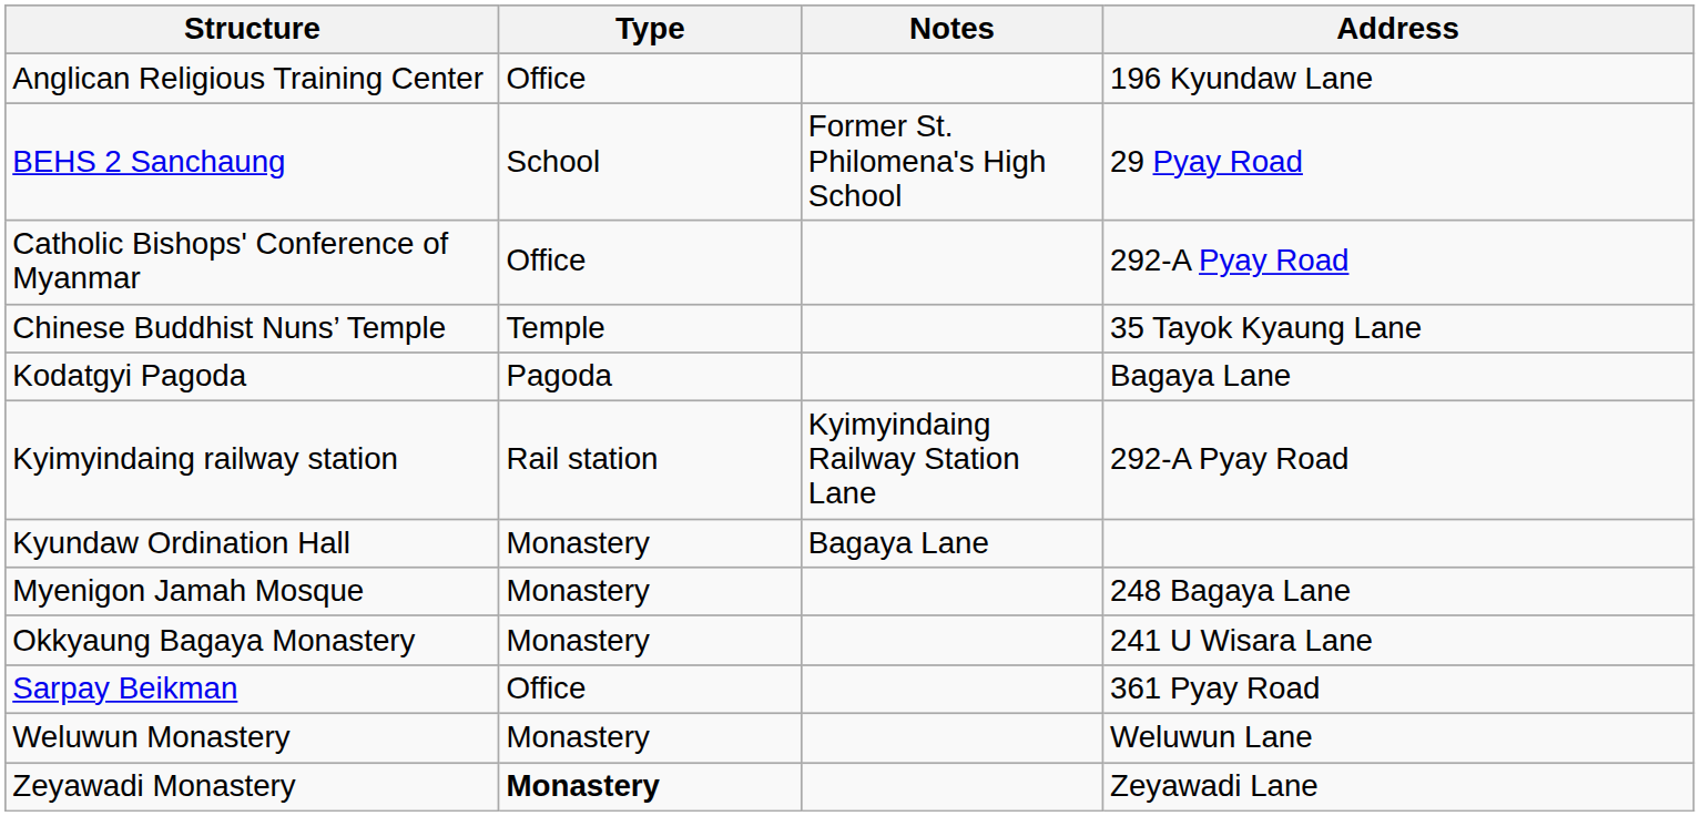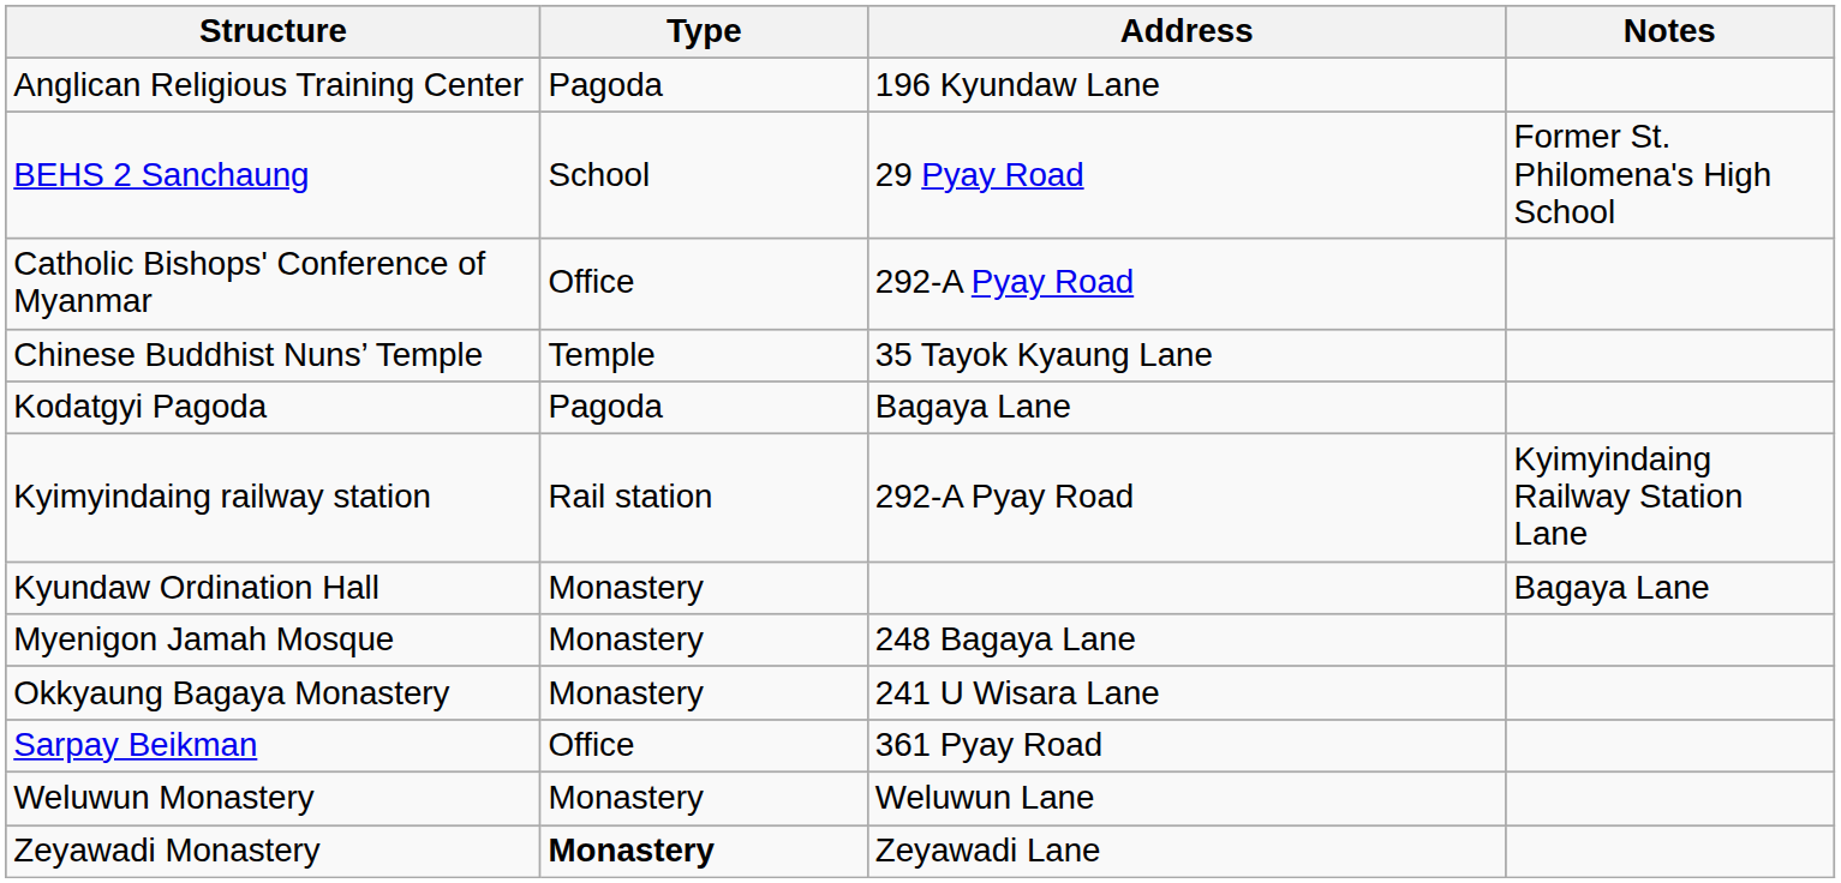 <table class="wikitable" border="1">
 <tr>
 <th width="250">Structure</th>
 <th width="150">Type</th>
+<th width="300">Address</th>
 <th width="150">Notes</th>
-<th width="300">Address</th>
 </tr>
 <tr>
 <td>Anglican Religious Training Center</td>
-<td>Office</td>
+<td>Pagoda</td>
+<td>196 Kyundaw Lane</td>
 <td></td>
-<td>196 Kyundaw Lane</td>
 </tr>
 <tr>
 <td><a href='#'>BEHS 2 Sanchaung</a></td>
 <td>School</td>
+<td>29 <a href='#'>Pyay Road</a></td>
 <td>Former St. Philomena's High School</td>
-<td>29 <a href='#'>Pyay Road</a></td>
 </tr>
 <tr>
 <td>Catholic Bishops' Conference of Myanmar</td>
 <td>Office</td>
+<td>292-A <a href='#'>Pyay Road</a></td>
 <td></td>
-<td>292-A <a href='#'>Pyay Road</a></td>
 </tr>
 <tr>
 <td>Chinese Buddhist Nuns’ Temple</td>
 <td>Temple</td>
+<td>35 Tayok Kyaung Lane</td>
 <td></td>
-<td>35 Tayok Kyaung Lane</td>
 </tr>
 <tr>
 <td>Kodatgyi Pagoda</td>
 <td>Pagoda</td>
+<td>Bagaya Lane</td>
+<td></td>
+</tr>
+<tr>
+<td>Kyimyindaing railway station</td>
+<td>Rail station</td>
+<td>292-A Pyay Road</td>
+<td>Kyimyindaing Railway Station Lane</td>
+</tr>
+<tr>
+<td>Kyundaw Ordination Hall</td>
+<td>Monastery</td>
 <td></td>
 <td>Bagaya Lane</td>
 </tr>
 <tr>
-<td>Kyimyindaing railway station</td>
-<td>Rail station</td>
-<td>Kyimyindaing Railway Station Lane</td>
-<td>292-A Pyay Road</td>
-</tr>
-<tr>
-<td>Kyundaw Ordination Hall</td>
-<td>Monastery</td>
-<td>Bagaya Lane</td>
-<td></td>
-</tr>
-<tr>
 <td>Myenigon Jamah Mosque</td>
 <td>Monastery</td>
+<td>248 Bagaya Lane</td>
 <td></td>
-<td>248 Bagaya Lane</td>
 </tr>
 <tr>
 <td>Okkyaung Bagaya Monastery</td>
 <td>Monastery</td>
+<td>241 U Wisara Lane</td>
 <td></td>
-<td>241 U Wisara Lane</td>
 </tr>
 <tr>
 <td><a href='#'>Sarpay Beikman</a></td>
 <td>Office</td>
+<td>361 Pyay Road</td>
 <td></td>
-<td>361 Pyay Road</td>
 </tr>
 <tr>
 <td>Weluwun Monastery</td>
 <td>Monastery</td>
+<td>Weluwun Lane</td>
 <td></td>
-<td>Weluwun Lane</td>
 </tr>
 <tr>
 <td>Zeyawadi Monastery</td>
 <td><strong>Monastery</strong></td>
+<td>Zeyawadi Lane</td>
 <td></td>
-<td>Zeyawadi Lane</td>
 </tr>
 </table>
